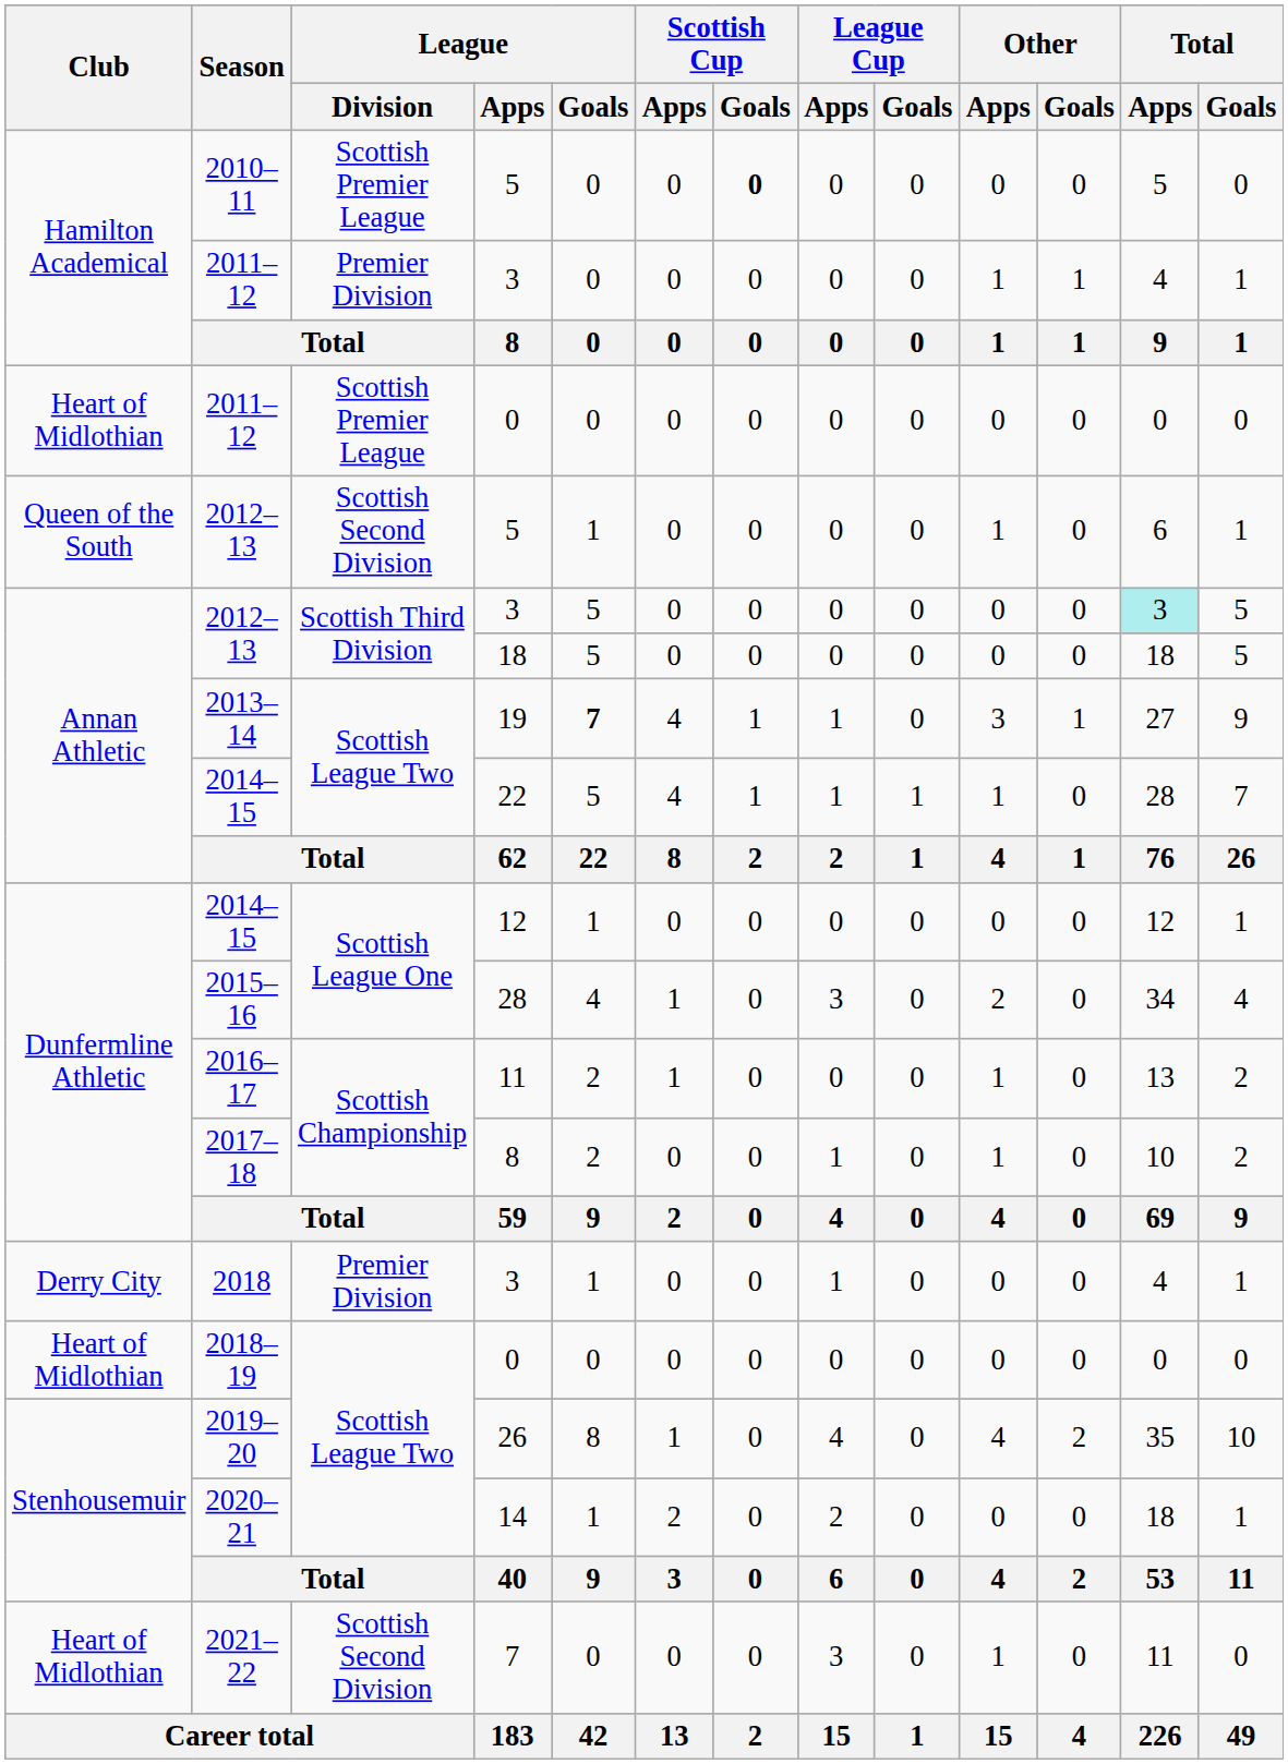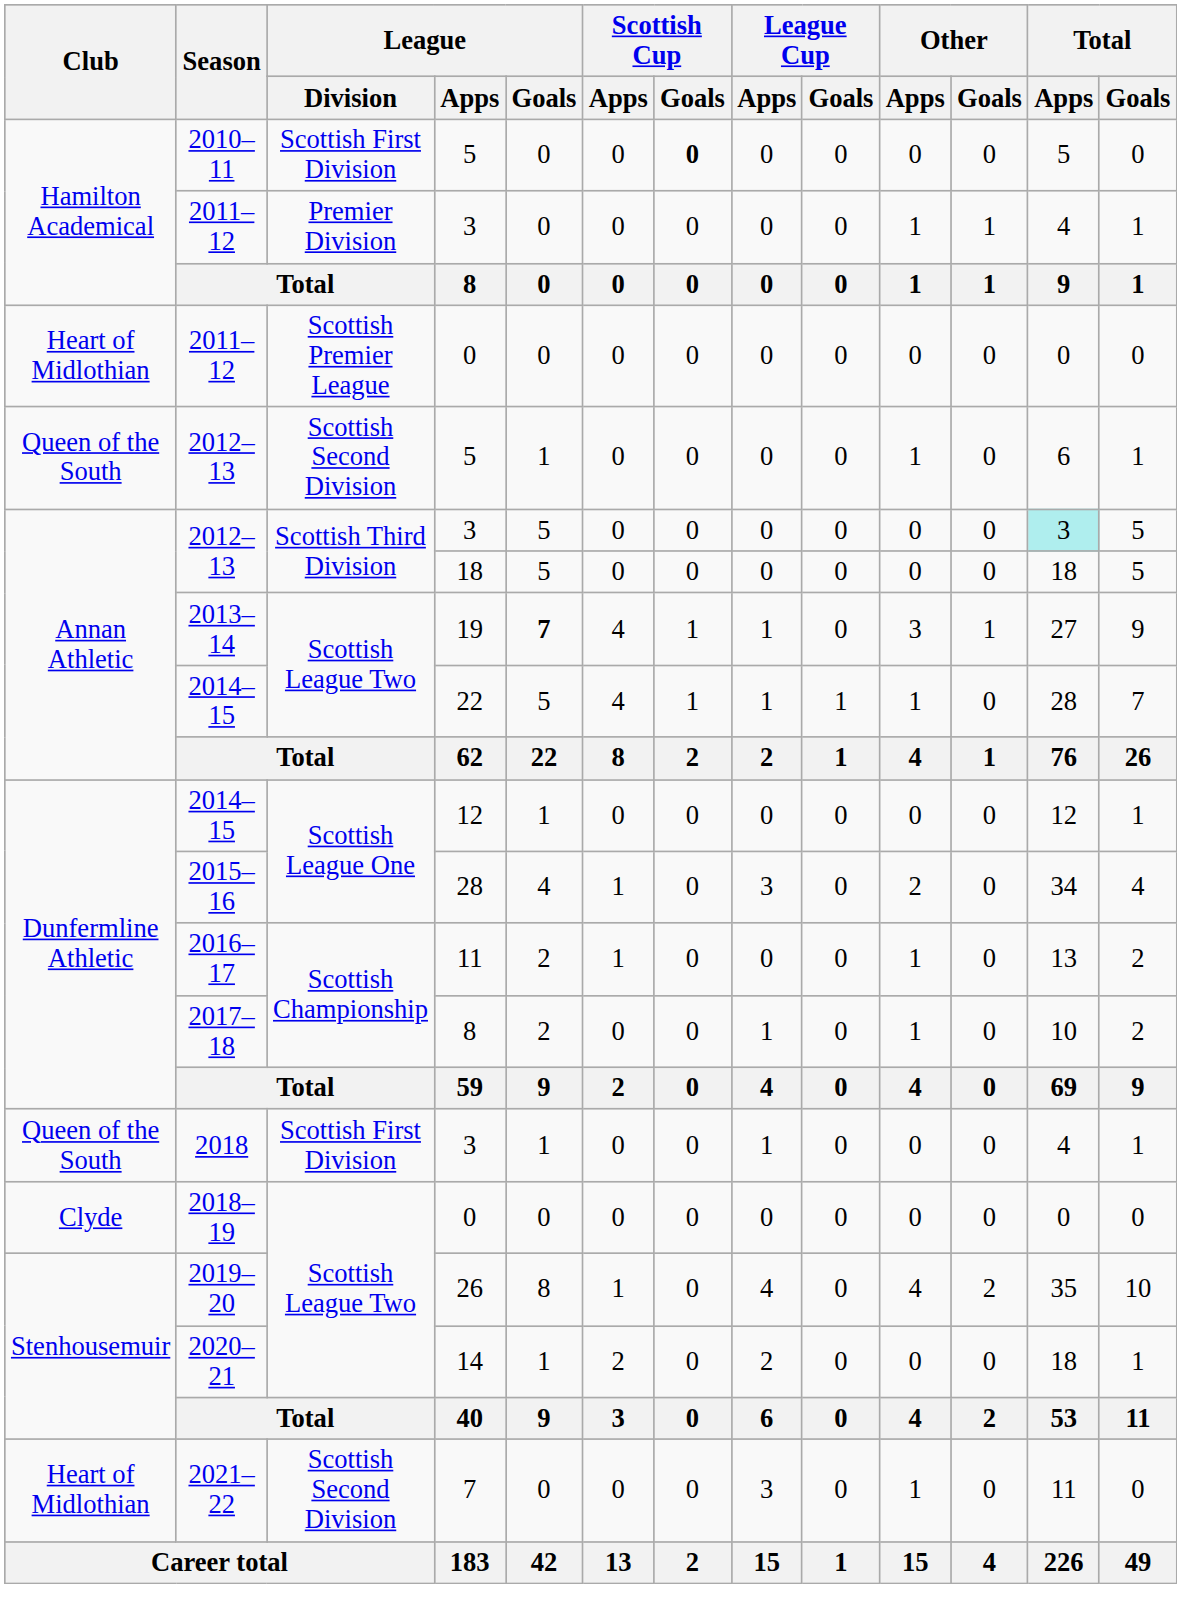 <table class="wikitable" style="text-align: center;">
 <tr>
 <th rowspan="2">Club</th>
 <th rowspan="2">Season</th>
 <th colspan="3">League</th>
 <th colspan="2"><a href='#'>Scottish Cup</a></th>
 <th colspan="2"><a href='#'>League Cup</a></th>
 <th colspan="2">Other</th>
 <th colspan="2">Total</th>
 </tr>
 <tr>
 <th>Division</th>
 <th>Apps</th>
 <th>Goals</th>
 <th>Apps</th>
 <th>Goals</th>
 <th>Apps</th>
 <th>Goals</th>
 <th>Apps</th>
 <th>Goals</th>
 <th>Apps</th>
 <th>Goals</th>
 </tr>
 <tr>
 <td rowspan="3"><a href='#'>Hamilton Academical</a></td>
 <td><a href='#'>2010–11</a></td>
-<td><a href='#'>Scottish Premier League</a></td>
+<td><a href='#'>Scottish First Division</a></td>
 <td>5</td>
 <td>0</td>
 <td>0</td>
 <td><strong>0</strong></td>
 <td>0</td>
 <td>0</td>
 <td>0</td>
 <td>0</td>
 <td>5</td>
 <td>0</td>
 </tr>
 <tr>
 <td><a href='#'>2011–12</a></td>
 <td><a href='#'>Premier Division</a></td>
 <td>3</td>
 <td>0</td>
 <td>0</td>
 <td>0</td>
 <td>0</td>
 <td>0</td>
 <td>1</td>
 <td>1</td>
 <td>4</td>
 <td>1</td>
 </tr>
 <tr>
 <th colspan="2">Total</th>
 <th>8</th>
 <th>0</th>
 <th>0</th>
 <th>0</th>
 <th>0</th>
 <th>0</th>
 <th>1</th>
 <th>1</th>
 <th>9</th>
 <th>1</th>
 </tr>
 <tr>
 <td><a href='#'>Heart of Midlothian</a></td>
 <td><a href='#'>2011–12</a></td>
 <td><a href='#'>Scottish Premier League</a></td>
 <td>0</td>
 <td>0</td>
 <td>0</td>
 <td>0</td>
 <td>0</td>
 <td>0</td>
 <td>0</td>
 <td>0</td>
 <td>0</td>
 <td>0</td>
 </tr>
 <tr>
 <td><a href='#'>Queen of the South</a></td>
 <td><a href='#'>2012–13</a></td>
 <td><a href='#'>Scottish Second Division</a></td>
 <td>5</td>
 <td>1</td>
 <td>0</td>
 <td>0</td>
 <td>0</td>
 <td>0</td>
 <td>1</td>
 <td>0</td>
 <td>6</td>
 <td>1</td>
 </tr>
 <tr>
 <td rowspan="5" valign="center"><a href='#'>Annan Athletic</a></td>
 <td rowspan="2"><a href='#'>2012–13</a></td>
 <td rowspan="2"><a href='#'>Scottish Third Division</a></td>
 <td>3</td>
 <td>5</td>
 <td>0</td>
 <td>0</td>
 <td>0</td>
 <td>0</td>
 <td>0</td>
 <td>0</td>
 <td style="background: paleturquoise;">3</td>
 <td>5</td>
 </tr>
 <tr>
 <td>18</td>
 <td>5</td>
 <td>0</td>
 <td>0</td>
 <td>0</td>
 <td>0</td>
 <td>0</td>
 <td>0</td>
 <td>18</td>
 <td>5</td>
 </tr>
 <tr>
 <td><a href='#'>2013–14</a></td>
 <td rowspan="2"><a href='#'>Scottish League Two</a></td>
 <td>19</td>
 <td><strong>7</strong></td>
 <td>4</td>
 <td>1</td>
 <td>1</td>
 <td>0</td>
 <td>3</td>
 <td>1</td>
 <td>27</td>
 <td>9</td>
 </tr>
 <tr>
 <td><a href='#'>2014–15</a></td>
 <td>22</td>
 <td>5</td>
 <td>4</td>
 <td>1</td>
 <td>1</td>
 <td>1</td>
 <td>1</td>
 <td>0</td>
 <td>28</td>
 <td>7</td>
 </tr>
 <tr>
 <th colspan="2">Total</th>
 <th>62</th>
 <th>22</th>
 <th>8</th>
 <th>2</th>
 <th>2</th>
 <th>1</th>
 <th>4</th>
 <th>1</th>
 <th>76</th>
 <th>26</th>
 </tr>
 <tr>
 <td rowspan="5" valign="center"><a href='#'>Dunfermline Athletic</a></td>
 <td><a href='#'>2014–15</a></td>
 <td rowspan="2"><a href='#'>Scottish League One</a></td>
 <td>12</td>
 <td>1</td>
 <td>0</td>
 <td>0</td>
 <td>0</td>
 <td>0</td>
 <td>0</td>
 <td>0</td>
 <td>12</td>
 <td>1</td>
 </tr>
 <tr>
 <td><a href='#'>2015–16</a></td>
 <td>28</td>
 <td>4</td>
 <td>1</td>
 <td>0</td>
 <td>3</td>
 <td>0</td>
 <td>2</td>
 <td>0</td>
 <td>34</td>
 <td>4</td>
 </tr>
 <tr>
 <td><a href='#'>2016–17</a></td>
 <td rowspan="2"><a href='#'>Scottish Championship</a></td>
 <td>11</td>
 <td>2</td>
 <td>1</td>
 <td>0</td>
 <td>0</td>
 <td>0</td>
 <td>1</td>
 <td>0</td>
 <td>13</td>
 <td>2</td>
 </tr>
 <tr>
 <td><a href='#'>2017–18</a></td>
 <td>8</td>
 <td>2</td>
 <td>0</td>
 <td>0</td>
 <td>1</td>
 <td>0</td>
 <td>1</td>
 <td>0</td>
 <td>10</td>
 <td>2</td>
 </tr>
 <tr>
 <th colspan="2">Total</th>
 <th>59</th>
 <th>9</th>
 <th>2</th>
 <th>0</th>
 <th>4</th>
 <th>0</th>
 <th>4</th>
 <th>0</th>
 <th>69</th>
 <th>9</th>
 </tr>
 <tr>
-<td><a href='#'>Derry City</a></td>
+<td><a href='#'>Queen of the South</a></td>
 <td><a href='#'>2018</a></td>
-<td><a href='#'>Premier Division</a></td>
+<td><a href='#'>Scottish First Division</a></td>
 <td>3</td>
 <td>1</td>
 <td>0</td>
 <td>0</td>
 <td>1</td>
 <td>0</td>
 <td>0</td>
 <td>0</td>
 <td>4</td>
 <td>1</td>
 </tr>
 <tr>
-<td><a href='#'>Heart of Midlothian</a></td>
+<td><a href='#'>Clyde</a></td>
 <td><a href='#'>2018–19</a></td>
 <td rowspan="3"><a href='#'>Scottish League Two</a></td>
 <td>0</td>
 <td>0</td>
 <td>0</td>
 <td>0</td>
 <td>0</td>
 <td>0</td>
 <td>0</td>
 <td>0</td>
 <td>0</td>
 <td>0</td>
 </tr>
 <tr>
 <td rowspan="3"><a href='#'>Stenhousemuir</a></td>
 <td><a href='#'>2019–20</a></td>
 <td>26</td>
 <td>8</td>
 <td>1</td>
 <td>0</td>
 <td>4</td>
 <td>0</td>
 <td>4</td>
 <td>2</td>
 <td>35</td>
 <td>10</td>
 </tr>
 <tr>
 <td><a href='#'>2020–21</a></td>
 <td>14</td>
 <td>1</td>
 <td>2</td>
 <td>0</td>
 <td>2</td>
 <td>0</td>
 <td>0</td>
 <td>0</td>
 <td>18</td>
 <td>1</td>
 </tr>
 <tr>
 <th colspan="2">Total</th>
 <th>40</th>
 <th>9</th>
 <th>3</th>
 <th>0</th>
 <th>6</th>
 <th>0</th>
 <th>4</th>
 <th>2</th>
 <th>53</th>
 <th>11</th>
 </tr>
 <tr>
 <td><a href='#'>Heart of Midlothian</a></td>
 <td><a href='#'>2021–22</a></td>
 <td><a href='#'>Scottish Second Division</a></td>
 <td>7</td>
 <td>0</td>
 <td>0</td>
 <td>0</td>
 <td>3</td>
 <td>0</td>
 <td>1</td>
 <td>0</td>
 <td>11</td>
 <td>0</td>
 </tr>
 <tr>
 <th colspan="3">Career total</th>
 <th>183</th>
 <th>42</th>
 <th>13</th>
 <th>2</th>
 <th>15</th>
 <th>1</th>
 <th>15</th>
 <th>4</th>
 <th>226</th>
 <th>49</th>
 </tr>
 </table>
